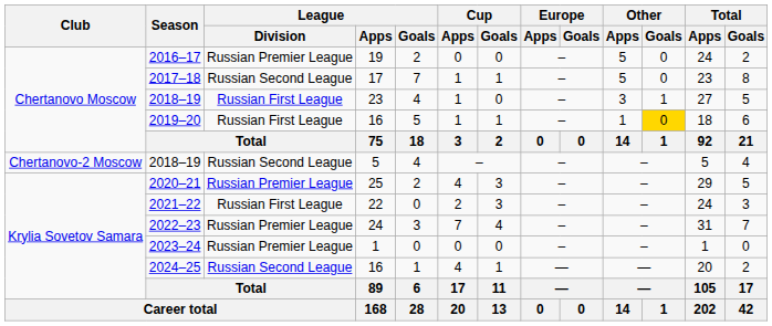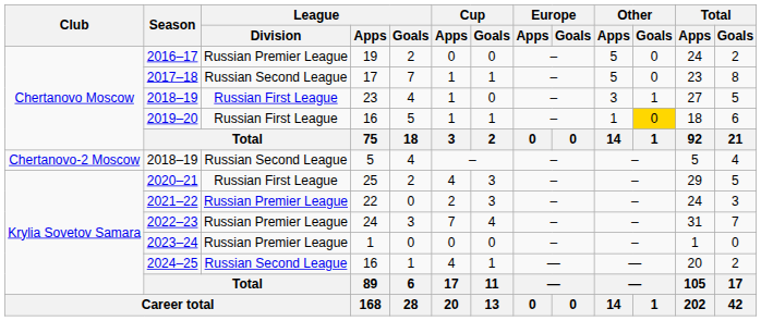 <table class="wikitable" style="text-align: center;">
 <tr>
 <th rowspan="2">Club</th>
 <th rowspan="2">Season</th>
 <th colspan="3">League</th>
 <th colspan="2">Cup</th>
 <th colspan="2">Europe</th>
 <th colspan="2">Other</th>
 <th colspan="2">Total</th>
 </tr>
 <tr>
 <th>Division</th>
 <th>Apps</th>
 <th>Goals</th>
 <th>Apps</th>
 <th>Goals</th>
 <th>Apps</th>
 <th>Goals</th>
 <th>Apps</th>
 <th>Goals</th>
 <th>Apps</th>
 <th>Goals</th>
 </tr>
 <tr>
 <td rowspan="5"><a href='#'>Chertanovo Moscow</a></td>
 <td><a href='#'>2016–17</a></td>
 <td>Russian Premier League</td>
 <td>19</td>
 <td>2</td>
 <td>0</td>
 <td>0</td>
 <td colspan=2>–</td>
 <td>5</td>
 <td>0</td>
 <td>24</td>
 <td>2</td>
 </tr>
 <tr>
 <td><a href='#'>2017–18</a></td>
 <td>Russian Second League</td>
 <td>17</td>
 <td>7</td>
 <td>1</td>
 <td>1</td>
 <td colspan=2>–</td>
 <td>5</td>
 <td>0</td>
 <td>23</td>
 <td>8</td>
 </tr>
 <tr>
 <td><a href='#'>2018–19</a></td>
 <td><a href='#'>Russian First League</a></td>
 <td>23</td>
 <td>4</td>
 <td>1</td>
 <td>0</td>
 <td colspan=2>–</td>
 <td>3</td>
 <td>1</td>
 <td>27</td>
 <td>5</td>
 </tr>
 <tr>
 <td><a href='#'>2019–20</a></td>
 <td>Russian First League</td>
 <td>16</td>
 <td>5</td>
 <td>1</td>
 <td>1</td>
 <td colspan=2>–</td>
 <td>1</td>
 <td style="background: gold;">0</td>
 <td>18</td>
 <td>6</td>
 </tr>
 <tr>
 <th colspan=2>Total</th>
 <th>75</th>
 <th>18</th>
 <th>3</th>
 <th>2</th>
 <th>0</th>
 <th>0</th>
 <th>14</th>
 <th>1</th>
 <th>92</th>
 <th>21</th>
 </tr>
 <tr>
 <td><a href='#'>Chertanovo-2 Moscow</a></td>
 <td>2018–19</td>
 <td>Russian Second League</td>
 <td>5</td>
 <td>4</td>
 <td colspan=2>–</td>
 <td colspan=2>–</td>
 <td colspan=2>–</td>
 <td>5</td>
 <td>4</td>
 </tr>
 <tr>
 <td rowspan="6"><a href='#'>Krylia Sovetov Samara</a></td>
 <td><a href='#'>2020–21</a></td>
-<td><a href='#'>Russian Premier League</a></td>
+<td>Russian First League</td>
 <td>25</td>
 <td>2</td>
 <td>4</td>
 <td>3</td>
 <td colspan=2>–</td>
 <td colspan=2>–</td>
 <td>29</td>
 <td>5</td>
 </tr>
 <tr>
 <td><a href='#'>2021–22</a></td>
-<td>Russian First League</td>
+<td><a href='#'>Russian Premier League</a></td>
 <td>22</td>
 <td>0</td>
 <td>2</td>
 <td>3</td>
 <td colspan=2>–</td>
 <td colspan=2>–</td>
 <td>24</td>
 <td>3</td>
 </tr>
 <tr>
 <td><a href='#'>2022–23</a></td>
 <td>Russian Premier League</td>
 <td>24</td>
 <td>3</td>
 <td>7</td>
 <td>4</td>
 <td colspan=2>–</td>
 <td colspan=2>–</td>
 <td>31</td>
 <td>7</td>
 </tr>
 <tr>
 <td><a href='#'>2023–24</a></td>
 <td>Russian Premier League</td>
 <td>1</td>
 <td>0</td>
 <td>0</td>
 <td>0</td>
 <td colspan=2>–</td>
 <td colspan=2>–</td>
 <td>1</td>
 <td>0</td>
 </tr>
 <tr>
 <td><a href='#'>2024–25</a></td>
 <td><a href='#'>Russian Second League</a></td>
 <td>16</td>
 <td>1</td>
 <td>4</td>
 <td>1</td>
 <td colspan="2">—</td>
 <td colspan="2">—</td>
 <td>20</td>
 <td>2</td>
 </tr>
 <tr>
 <th colspan="2">Total</th>
 <th>89</th>
 <th>6</th>
 <th>17</th>
 <th>11</th>
 <th colspan="2">—</th>
 <th colspan="2">—</th>
 <th>105</th>
 <th>17</th>
 </tr>
 <tr>
 <th colspan="3">Career total</th>
 <th>168</th>
 <th>28</th>
 <th>20</th>
 <th>13</th>
 <th>0</th>
 <th>0</th>
 <th>14</th>
 <th>1</th>
 <th>202</th>
 <th>42</th>
 </tr>
 </table>
